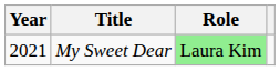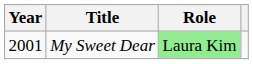 <table class="wikitable  plainrowheaders">
 <tr>
 <th scope="col">Year</th>
 <th scope="col">Title</th>
 <th scope="col">Role</th>
 <th scope="col" class="unsortable"></th>
 </tr>
 <tr>
-<td>2021</td>
+<td>2001</td>
 <td><em>My Sweet Dear</em></td>
 <td style="background: lightgreen;">Laura Kim</td>
 <td></td>
 </tr>
 </table>
